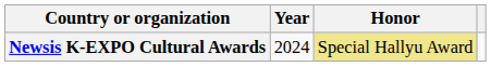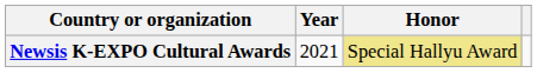 <table class="wikitable plainrowheaders">
 <tr>
 <th scope="col">Country or organization</th>
 <th scope="col">Year</th>
 <th scope="col">Honor</th>
 <th scope="col" class="unsortable"></th>
 </tr>
 <tr>
 <th scope="row"><a href='#'>Newsis</a> K-EXPO Cultural Awards</th>
-<td style="text-align:center">2024</td>
+<td style="text-align:center">2021</td>
 <td style="background: khaki;">Special Hallyu Award</td>
 <td style="text-align:center"></td>
 </tr>
 </table>
